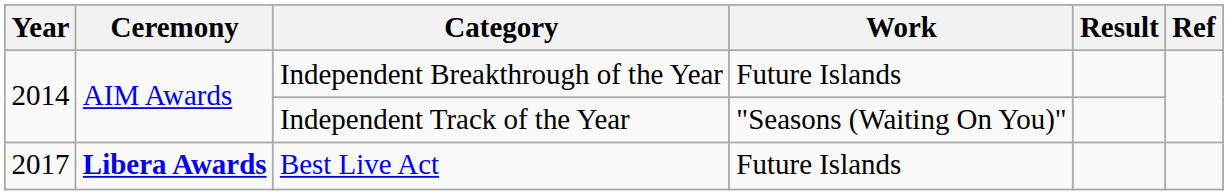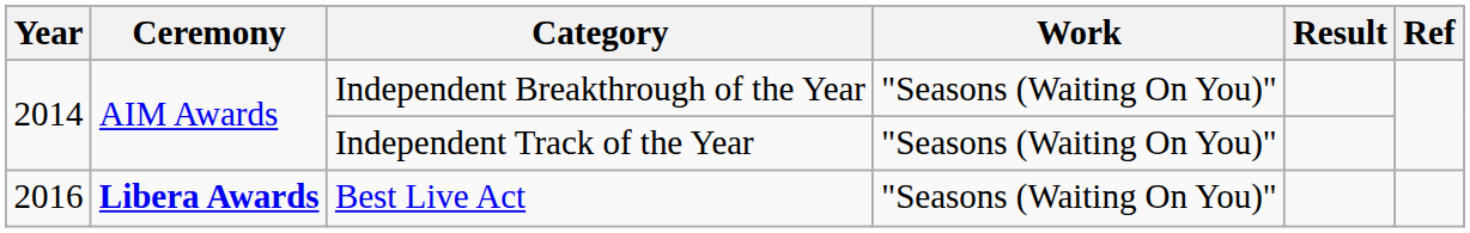 <table class="wikitable">
 <tr>
 <th>Year</th>
 <th>Ceremony</th>
 <th>Category</th>
 <th>Work</th>
 <th>Result</th>
 <th>Ref</th>
 </tr>
 <tr>
 <td rowspan="2">2014</td>
 <td rowspan="2"><a href='#'>AIM Awards</a></td>
 <td>Independent Breakthrough of the Year</td>
-<td>Future Islands</td>
+<td>"Seasons (Waiting On You)"</td>
 <td></td>
 <td rowspan="2"></td>
 </tr>
 <tr>
 <td>Independent Track of the Year</td>
 <td>"Seasons (Waiting On You)"</td>
 <td></td>
 </tr>
 <tr>
-<td>2017</td>
+<td>2016</td>
 <td><strong><a href='#'>Libera Awards</a></strong></td>
 <td><a href='#'>Best Live Act</a></td>
-<td>Future Islands</td>
+<td>"Seasons (Waiting On You)"</td>
 <td></td>
 <td></td>
 </tr>
 </table>
